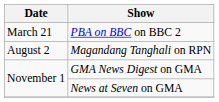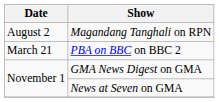 <table class="wikitable">
 <tr>
 <th>Date</th>
 <th>Show</th>
 </tr>
 <tr>
+<td>August 2</td>
+<td><em>Magandang Tanghali</em> on RPN</td>
+</tr>
+<tr>
 <td>March 21</td>
 <td><em><a href='#'>PBA on BBC</a></em> on BBC 2</td>
-</tr>
-<tr>
-<td>August 2</td>
-<td><em>Magandang Tanghali</em> on RPN</td>
 </tr>
 <tr>
 <td rowspan="2">November 1</td>
 <td><em>GMA News Digest</em> on GMA</td>
 </tr>
 <tr>
 <td><em>News at Seven</em> on GMA</td>
 </tr>
 <tr>
 </tr>
 </table>
